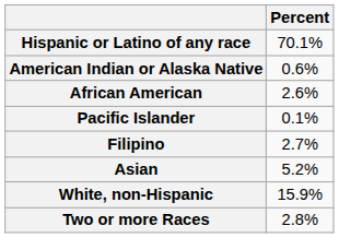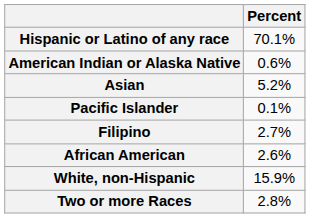 <table class="wikitable"  style="text-align:center;  font-size:85%; margin:0px; margin-left:2em;">
 <tr>
 <th></th>
 <th>Percent</th>
 </tr>
 <tr>
 <th>Hispanic or Latino of any race</th>
 <td>70.1%</td>
 </tr>
 <tr>
 <th>American Indian or Alaska Native</th>
 <td>0.6%</td>
 </tr>
 <tr>
-<th>African American</th>
-<td>2.6%</td>
+<th>Asian</th>
+<td>5.2%</td>
 </tr>
 <tr>
 <th>Pacific Islander</th>
 <td>0.1%</td>
 </tr>
 <tr>
 <th>Filipino</th>
 <td>2.7%</td>
 </tr>
 <tr>
-<th>Asian</th>
-<td>5.2%</td>
+<th>African American</th>
+<td>2.6%</td>
 </tr>
 <tr>
 <th>White, non-Hispanic</th>
 <td>15.9%</td>
 </tr>
 <tr>
 <th>Two or more Races</th>
 <td>2.8%</td>
 </tr>
 </table>
